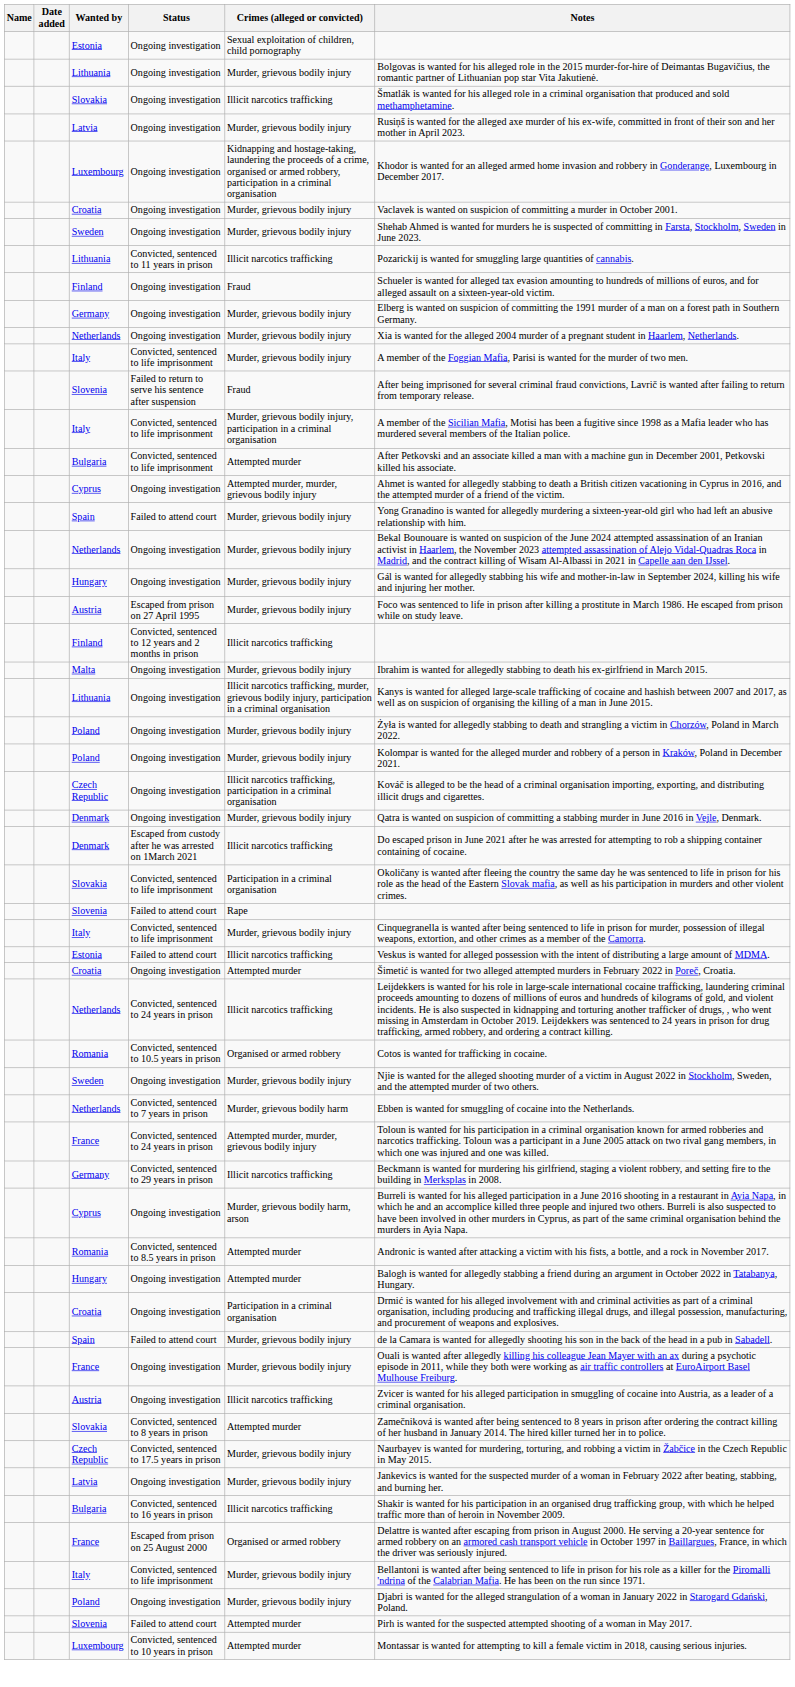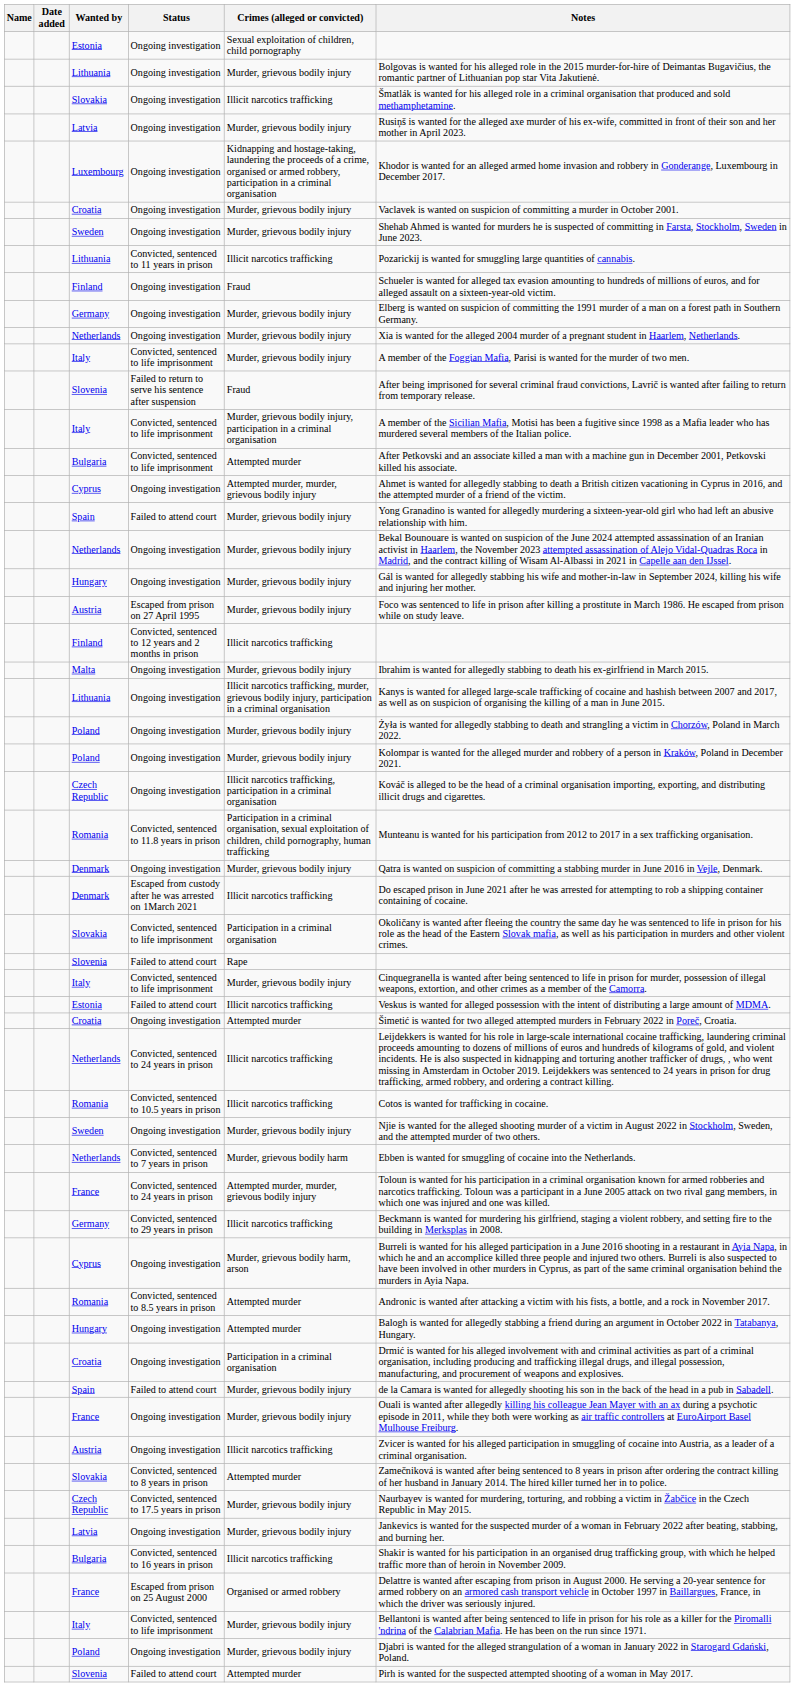 <table class="wikitable sortable">
 <tr>
 <th>Name</th>
 <th>Date added</th>
 <th>Wanted by</th>
 <th>Status</th>
 <th class="unsortable">Crimes (alleged or convicted)</th>
 <th class="unsortable">Notes</th>
 </tr>
 <tr>
 <td></td>
 <td></td>
 <td><a href='#'>Estonia</a></td>
 <td>Ongoing investigation</td>
 <td>Sexual exploitation of children, child pornography</td>
 <td></td>
 </tr>
 <tr>
 <td></td>
 <td></td>
 <td><a href='#'>Lithuania</a></td>
 <td>Ongoing investigation</td>
 <td>Murder, grievous bodily injury</td>
 <td>Bolgovas is wanted for his alleged role in the 2015 murder-for-hire of Deimantas Bugavičius, the romantic partner of Lithuanian pop star Vita Jakutienė.</td>
 </tr>
 <tr>
 <td></td>
 <td></td>
 <td><a href='#'>Slovakia</a></td>
 <td>Ongoing investigation</td>
 <td>Illicit narcotics trafficking</td>
 <td>Šmatlák is wanted for his alleged role in a criminal organisation that produced and sold <a href='#'>methamphetamine</a>.</td>
 </tr>
 <tr>
 <td></td>
 <td></td>
 <td><a href='#'>Latvia</a></td>
 <td>Ongoing investigation</td>
 <td>Murder, grievous bodily injury</td>
 <td>Rusiņš is wanted for the alleged axe murder of his ex-wife, committed in front of their son and her mother in April 2023.</td>
 </tr>
 <tr>
 <td></td>
 <td></td>
 <td><a href='#'>Luxembourg</a></td>
 <td>Ongoing investigation</td>
 <td>Kidnapping and hostage-taking, laundering the proceeds of a crime, organised or armed robbery, participation in a criminal organisation</td>
 <td>Khodor is wanted for an alleged armed home invasion and robbery in <a href='#'>Gonderange</a>, Luxembourg in December 2017.</td>
 </tr>
 <tr>
 <td></td>
 <td></td>
 <td><a href='#'>Croatia</a></td>
 <td>Ongoing investigation</td>
 <td>Murder, grievous bodily injury</td>
 <td>Vaclavek is wanted on suspicion of committing a murder in October 2001.</td>
 </tr>
 <tr>
 <td></td>
 <td></td>
 <td><a href='#'>Sweden</a></td>
 <td>Ongoing investigation</td>
 <td>Murder, grievous bodily injury</td>
 <td>Shehab Ahmed is wanted for murders he is suspected of committing in <a href='#'>Farsta</a>, <a href='#'>Stockholm</a>, <a href='#'>Sweden</a> in June 2023.</td>
 </tr>
 <tr>
 <td></td>
 <td></td>
 <td><a href='#'>Lithuania</a></td>
 <td>Convicted, sentenced to 11 years in prison</td>
 <td>Illicit narcotics trafficking</td>
 <td>Pozarickij is wanted for smuggling large quantities of <a href='#'>cannabis</a>.</td>
 </tr>
 <tr>
 <td></td>
 <td></td>
 <td><a href='#'>Finland</a></td>
 <td>Ongoing investigation</td>
 <td>Fraud</td>
 <td>Schueler is wanted for alleged tax evasion amounting to hundreds of millions of euros, and for alleged assault on a sixteen-year-old victim.</td>
 </tr>
 <tr>
 <td></td>
 <td></td>
 <td><a href='#'>Germany</a></td>
 <td>Ongoing investigation</td>
 <td>Murder, grievous bodily injury</td>
 <td>Elberg is wanted on suspicion of committing the 1991 murder of a man on a forest path in Southern Germany.</td>
 </tr>
 <tr>
 <td></td>
 <td></td>
 <td><a href='#'>Netherlands</a></td>
 <td>Ongoing investigation</td>
 <td>Murder, grievous bodily injury</td>
 <td>Xia is wanted for the alleged 2004 murder of a pregnant student in <a href='#'>Haarlem</a>, <a href='#'>Netherlands</a>.</td>
 </tr>
 <tr>
 <td></td>
 <td></td>
 <td><a href='#'>Italy</a></td>
 <td>Convicted, sentenced to life imprisonment</td>
 <td>Murder, grievous bodily injury</td>
 <td>A member of the <a href='#'>Foggian Mafia</a>, Parisi is wanted for the murder of two men.</td>
 </tr>
 <tr>
 <td></td>
 <td></td>
 <td><a href='#'>Slovenia</a></td>
 <td>Failed to return to serve his sentence after suspension</td>
 <td>Fraud</td>
 <td>After being imprisoned for several criminal fraud convictions, Lavrič is wanted after failing to return from temporary release.</td>
 </tr>
 <tr>
 <td></td>
 <td></td>
 <td><a href='#'>Italy</a></td>
 <td>Convicted, sentenced to life imprisonment</td>
 <td>Murder, grievous bodily injury, participation in a criminal organisation</td>
 <td>A member of the <a href='#'>Sicilian Mafia</a>, Motisi has been a fugitive since 1998 as a Mafia leader who has murdered several members of the Italian police.</td>
 </tr>
 <tr>
 <td></td>
 <td></td>
 <td><a href='#'>Bulgaria</a></td>
 <td>Convicted, sentenced to life imprisonment</td>
 <td>Attempted murder</td>
 <td>After Petkovski and an associate killed a man with a machine gun in December 2001, Petkovski killed his associate.</td>
 </tr>
 <tr>
 <td></td>
 <td></td>
 <td><a href='#'>Cyprus</a></td>
 <td>Ongoing investigation</td>
 <td>Attempted murder, murder, grievous bodily injury</td>
 <td>Ahmet is wanted for allegedly stabbing to death a British citizen vacationing in Cyprus in 2016, and the attempted murder of a friend of the victim.</td>
 </tr>
 <tr>
 <td></td>
 <td></td>
 <td><a href='#'>Spain</a></td>
 <td>Failed to attend court</td>
 <td>Murder, grievous bodily injury</td>
 <td>Yong Granadino is wanted for allegedly murdering a sixteen-year-old girl who had left an abusive relationship with him.</td>
 </tr>
 <tr>
 <td></td>
 <td></td>
 <td><a href='#'>Netherlands</a></td>
 <td>Ongoing investigation</td>
 <td>Murder, grievous bodily injury</td>
 <td>Bekal Bounouare is wanted on suspicion of the June 2024 attempted assassination of an Iranian activist in <a href='#'>Haarlem</a>, the November 2023 <a href='#'>attempted assassination of Alejo Vidal-Quadras Roca</a> in <a href='#'>Madrid</a>, and the contract killing of Wisam Al-Albassi in 2021 in <a href='#'>Capelle aan den IJssel</a>.</td>
 </tr>
 <tr>
 <td></td>
 <td></td>
 <td><a href='#'>Hungary</a></td>
 <td>Ongoing investigation</td>
 <td>Murder, grievous bodily injury</td>
 <td>Gál is wanted for allegedly stabbing his wife and mother-in-law in September 2024, killing his wife and injuring her mother.</td>
 </tr>
 <tr>
 <td></td>
 <td></td>
 <td><a href='#'>Austria</a></td>
 <td>Escaped from prison on 27 April 1995</td>
 <td>Murder, grievous bodily injury</td>
 <td>Foco was sentenced to life in prison after killing a prostitute in March 1986. He escaped from prison while on study leave.</td>
 </tr>
 <tr>
 <td></td>
 <td></td>
 <td><a href='#'>Finland</a></td>
 <td>Convicted, sentenced to 12 years and 2 months in prison</td>
 <td>Illicit narcotics trafficking</td>
 <td></td>
 </tr>
 <tr>
 <td></td>
 <td></td>
 <td><a href='#'>Malta</a></td>
 <td>Ongoing investigation</td>
 <td>Murder, grievous bodily injury</td>
 <td>Ibrahim is wanted for allegedly stabbing to death his ex-girlfriend in March 2015.</td>
 </tr>
 <tr>
 <td></td>
 <td></td>
 <td><a href='#'>Lithuania</a></td>
 <td>Ongoing investigation</td>
 <td>Illicit narcotics trafficking, murder, grievous bodily injury, participation in a criminal organisation</td>
 <td>Kanys is wanted for alleged large-scale trafficking of cocaine and hashish between 2007 and 2017, as well as on suspicion of organising the killing of a man in June 2015.</td>
 </tr>
 <tr>
 <td></td>
 <td></td>
 <td><a href='#'>Poland</a></td>
 <td>Ongoing investigation</td>
 <td>Murder, grievous bodily injury</td>
 <td>Żyła is wanted for allegedly stabbing to death and strangling a victim in <a href='#'>Chorzów</a>, Poland in March 2022.</td>
 </tr>
 <tr>
 <td></td>
 <td></td>
 <td><a href='#'>Poland</a></td>
 <td>Ongoing investigation</td>
 <td>Murder, grievous bodily injury</td>
 <td>Kolompar is wanted for the alleged murder and robbery of a person in <a href='#'>Kraków</a>, Poland in December 2021.</td>
 </tr>
 <tr>
 <td></td>
 <td></td>
 <td><a href='#'>Czech Republic</a></td>
 <td>Ongoing investigation</td>
 <td>Illicit narcotics trafficking, participation in a criminal organisation</td>
 <td>Kováč is alleged to be the head of a criminal organisation importing, exporting, and distributing illicit drugs and cigarettes.</td>
 </tr>
 <tr>
 <td></td>
 <td></td>
+<td><a href='#'>Romania</a></td>
+<td>Convicted, sentenced to 11.8 years in prison</td>
+<td>Participation in a criminal organisation, sexual exploitation of children, child pornography, human trafficking</td>
+<td>Munteanu is wanted for his participation from 2012 to 2017 in a sex trafficking organisation.</td>
+</tr>
+<tr>
+<td></td>
+<td></td>
 <td><a href='#'>Denmark</a></td>
 <td>Ongoing investigation</td>
 <td>Murder, grievous bodily injury</td>
 <td>Qatra is wanted on suspicion of committing a stabbing murder in June 2016 in <a href='#'>Vejle</a>, Denmark.</td>
 </tr>
 <tr>
 <td></td>
 <td></td>
 <td><a href='#'>Denmark</a></td>
 <td>Escaped from custody after he was arrested on 1March 2021</td>
 <td>Illicit narcotics trafficking</td>
 <td>Do escaped prison in June 2021 after he was arrested for attempting to rob a shipping container containing  of cocaine.</td>
 </tr>
 <tr>
 <td></td>
 <td></td>
 <td><a href='#'>Slovakia</a></td>
 <td>Convicted, sentenced to life imprisonment</td>
 <td>Participation in a criminal organisation</td>
 <td>Okoličany is wanted after fleeing the country the same day he was sentenced to life in prison for his role as the head of the Eastern <a href='#'>Slovak mafia</a>, as well as his participation in murders and other violent crimes.</td>
 </tr>
 <tr>
 <td></td>
 <td></td>
 <td><a href='#'>Slovenia</a></td>
 <td>Failed to attend court</td>
 <td>Rape</td>
 <td></td>
 </tr>
 <tr>
 <td></td>
 <td></td>
 <td><a href='#'>Italy</a></td>
 <td>Convicted, sentenced to life imprisonment</td>
 <td>Murder, grievous bodily injury</td>
 <td>Cinquegranella is wanted after being sentenced to life in prison for murder, possession of illegal weapons, extortion, and other crimes as a member of the <a href='#'>Camorra</a>.</td>
 </tr>
 <tr>
 <td></td>
 <td></td>
 <td><a href='#'>Estonia</a></td>
 <td>Failed to attend court</td>
 <td>Illicit narcotics trafficking</td>
 <td>Veskus is wanted for alleged possession with the intent of distributing a large amount of <a href='#'>MDMA</a>.</td>
 </tr>
 <tr>
 <td></td>
 <td></td>
 <td><a href='#'>Croatia</a></td>
 <td>Ongoing investigation</td>
 <td>Attempted murder</td>
 <td>Šimetić is wanted for two alleged attempted murders in February 2022 in <a href='#'>Poreč</a>, Croatia.</td>
 </tr>
 <tr>
 <td></td>
 <td></td>
 <td><a href='#'>Netherlands</a></td>
 <td>Convicted, sentenced to 24 years in prison</td>
 <td>Illicit narcotics trafficking</td>
 <td>Leijdekkers is wanted for his role in large-scale international cocaine trafficking, laundering criminal proceeds amounting to dozens of millions of euros and hundreds of kilograms of gold, and violent incidents. He is also suspected in kidnapping and torturing another trafficker of drugs, , who went missing in Amsterdam in October 2019. Leijdekkers was sentenced to 24 years in prison for drug trafficking, armed robbery, and ordering a contract killing.</td>
 </tr>
 <tr>
 <td></td>
 <td></td>
 <td><a href='#'>Romania</a></td>
 <td>Convicted, sentenced to 10.5 years in prison</td>
-<td>Organised or armed robbery</td>
+<td>Illicit narcotics trafficking</td>
 <td>Cotos is wanted for trafficking in cocaine.</td>
 </tr>
 <tr>
 <td></td>
 <td></td>
 <td><a href='#'>Sweden</a></td>
 <td>Ongoing investigation</td>
 <td>Murder, grievous bodily injury</td>
 <td>Njie is wanted for the alleged shooting murder of a victim in August 2022 in <a href='#'>Stockholm</a>, Sweden, and the attempted murder of two others.</td>
 </tr>
 <tr>
 <td></td>
 <td></td>
 <td><a href='#'>Netherlands</a></td>
 <td>Convicted, sentenced to 7 years in prison</td>
 <td>Murder, grievous bodily harm</td>
 <td>Ebben is wanted for smuggling  of cocaine into the Netherlands.</td>
 </tr>
 <tr>
 <td></td>
 <td></td>
 <td><a href='#'>France</a></td>
 <td>Convicted, sentenced to 24 years in prison</td>
 <td>Attempted murder, murder, grievous bodily injury</td>
 <td>Toloun is wanted for his participation in a criminal organisation known for armed robberies and narcotics trafficking. Toloun was a participant in a June 2005 attack on two rival gang members, in which one was injured and one was killed.</td>
 </tr>
 <tr>
 <td></td>
 <td></td>
 <td><a href='#'>Germany</a></td>
 <td>Convicted, sentenced to 29 years in prison</td>
 <td>Illicit narcotics trafficking</td>
 <td>Beckmann is wanted for murdering his girlfriend, staging a violent robbery, and setting fire to the building in <a href='#'>Merksplas</a> in 2008.</td>
 </tr>
 <tr>
 <td></td>
 <td></td>
 <td><a href='#'>Cyprus</a></td>
 <td>Ongoing investigation</td>
 <td>Murder, grievous bodily harm, arson</td>
 <td>Burreli is wanted for his alleged participation in a June 2016 shooting in a restaurant in <a href='#'>Ayia Napa</a>, in which he and an accomplice killed three people and injured two others. Burreli is also suspected to have been involved in other murders in Cyprus, as part of the same criminal organisation behind the murders in Ayia Napa.</td>
 </tr>
 <tr>
 <td></td>
 <td></td>
 <td><a href='#'>Romania</a></td>
 <td>Convicted, sentenced to 8.5 years in prison</td>
 <td>Attempted murder</td>
 <td>Andronic is wanted after attacking a victim with his fists, a bottle, and a rock in November 2017.</td>
 </tr>
 <tr>
 <td></td>
 <td></td>
 <td><a href='#'>Hungary</a></td>
 <td>Ongoing investigation</td>
 <td>Attempted murder</td>
 <td>Balogh is wanted for allegedly stabbing a friend during an argument in October 2022 in <a href='#'>Tatabanya</a>, Hungary.</td>
 </tr>
 <tr>
 <td></td>
 <td></td>
 <td><a href='#'>Croatia</a></td>
 <td>Ongoing investigation</td>
 <td>Participation in a criminal organisation</td>
 <td>Drmić is wanted for his alleged involvement with and criminal activities as part of a criminal organisation, including producing and trafficking illegal drugs, and illegal possession, manufacturing, and procurement of weapons and explosives.</td>
 </tr>
 <tr>
 <td></td>
 <td></td>
 <td><a href='#'>Spain</a></td>
 <td>Failed to attend court</td>
 <td>Murder, grievous bodily injury</td>
 <td>de la Camara is wanted for allegedly shooting his son in the back of the head in a pub in <a href='#'>Sabadell</a>.</td>
 </tr>
 <tr>
 <td></td>
 <td></td>
 <td><a href='#'>France</a></td>
 <td>Ongoing investigation</td>
 <td>Murder, grievous bodily injury</td>
 <td>Ouali is wanted after allegedly <a href='#'>killing his colleague Jean Mayer with an ax</a> during a psychotic episode in 2011, while they both were working as <a href='#'>air traffic controllers</a> at <a href='#'>EuroAirport Basel Mulhouse Freiburg</a>.</td>
 </tr>
 <tr>
 <td></td>
 <td></td>
 <td><a href='#'>Austria</a></td>
 <td>Ongoing investigation</td>
 <td>Illicit narcotics trafficking</td>
 <td>Zvicer is wanted for his alleged participation in smuggling  of cocaine into Austria, as a leader of a criminal organisation.</td>
 </tr>
 <tr>
 <td></td>
 <td></td>
 <td><a href='#'>Slovakia</a></td>
 <td>Convicted, sentenced to 8 years in prison</td>
 <td>Attempted murder</td>
 <td>Zamečniková is wanted after being sentenced to 8 years in prison after ordering the contract killing of her husband in January 2014. The hired killer turned her in to police.</td>
 </tr>
 <tr>
 <td></td>
 <td></td>
 <td><a href='#'>Czech Republic</a></td>
 <td>Convicted, sentenced to 17.5 years in prison</td>
 <td>Murder, grievous bodily injury</td>
 <td>Naurbayev is wanted for murdering, torturing, and robbing a victim in <a href='#'>Žabčice</a> in the Czech Republic in May 2015.</td>
 </tr>
 <tr>
 <td></td>
 <td></td>
 <td><a href='#'>Latvia</a></td>
 <td>Ongoing investigation</td>
 <td>Murder, grievous bodily injury</td>
 <td>Jankevics is wanted for the suspected murder of a woman in February 2022 after beating, stabbing, and burning her.</td>
 </tr>
 <tr>
 <td></td>
 <td></td>
 <td><a href='#'>Bulgaria</a></td>
 <td>Convicted, sentenced to 16 years in prison</td>
 <td>Illicit narcotics trafficking</td>
 <td>Shakir is wanted for his participation in an organised drug trafficking group, with which he helped traffic more than  of heroin in November 2009.</td>
 </tr>
 <tr>
 <td></td>
 <td></td>
 <td><a href='#'>France</a></td>
 <td>Escaped from prison on 25 August 2000</td>
 <td>Organised or armed robbery</td>
 <td>Delattre is wanted after escaping from prison in August 2000. He serving a 20-year sentence for armed robbery on an <a href='#'>armored cash transport vehicle</a> in October 1997 in <a href='#'>Baillargues</a>, France, in which the driver was seriously injured.</td>
 </tr>
 <tr>
 <td></td>
 <td></td>
 <td><a href='#'>Italy</a></td>
 <td>Convicted, sentenced to life imprisonment</td>
 <td>Murder, grievous bodily injury</td>
 <td>Bellantoni is wanted after being sentenced to life in prison for his role as a killer for the <a href='#'>Piromalli 'ndrina</a> of the <a href='#'>Calabrian Mafia</a>. He has been on the run since 1971.</td>
 </tr>
 <tr>
 <td></td>
 <td></td>
 <td><a href='#'>Poland</a></td>
 <td>Ongoing investigation</td>
 <td>Murder, grievous bodily injury</td>
 <td>Djabri is wanted for the alleged strangulation of a woman in January 2022 in <a href='#'>Starogard Gdański</a>, Poland.</td>
 </tr>
 <tr>
 <td></td>
 <td></td>
 <td><a href='#'>Slovenia</a></td>
 <td>Failed to attend court</td>
 <td>Attempted murder</td>
 <td>Pirh is wanted for the suspected attempted shooting of a woman in May 2017.</td>
 </tr>
-<tr>
-<td></td>
-<td></td>
-<td><a href='#'>Luxembourg</a></td>
-<td>Convicted, sentenced to 10 years in prison</td>
-<td>Attempted murder</td>
-<td>Montassar is wanted for attempting to kill a female victim in 2018, causing serious injuries.</td>
-</tr>
 </table>
